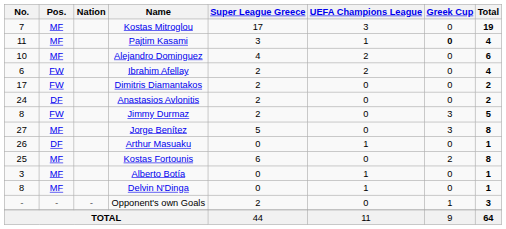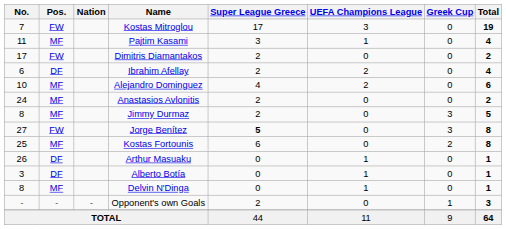 <table class="wikitable sortable" style="font-size: 95%; text-align: center;">
 <tr>
 <th width="7%">No.</th>
 <th width="7%">Pos.</th>
 <th width="7%">Nation</th>
 <th width="20%">Name</th>
 <th><a href='#'>Super League Greece</a></th>
 <th><a href='#'>UEFA Champions League</a></th>
 <th><a href='#'>Greek Cup</a></th>
 <th>Total</th>
 </tr>
 <tr>
 <td>7</td>
-<td><a href='#'>MF</a></td>
+<td><a href='#'>FW</a></td>
 <td></td>
 <td><a href='#'>Kostas Mitroglou</a></td>
 <td>17 </td>
 <td>3 </td>
 <td>0 </td>
 <td><strong>19</strong> </td>
 </tr>
 <tr>
 <td>11</td>
 <td><a href='#'>MF</a></td>
 <td></td>
 <td><a href='#'>Pajtim Kasami</a></td>
 <td>3 </td>
 <td>1 </td>
-<td><strong>0 </strong></td>
-<td><strong>4</strong> </td>
-</tr>
-<tr>
-<td>10</td>
-<td><a href='#'>MF</a></td>
-<td></td>
-<td><a href='#'>Alejandro Dominguez</a></td>
-<td>4 </td>
-<td>2 </td>
-<td>0 </td>
-<td><strong>6</strong> </td>
-</tr>
-<tr>
-<td>6</td>
-<td><a href='#'>FW</a></td>
-<td></td>
-<td><a href='#'>Ibrahim Afellay</a></td>
-<td>2 </td>
-<td>2 </td>
 <td>0 </td>
 <td><strong>4</strong> </td>
 </tr>
 <tr>
 <td>17</td>
 <td><a href='#'>FW</a></td>
 <td></td>
 <td><a href='#'>Dimitris Diamantakos</a></td>
 <td>2 </td>
 <td>0 </td>
 <td>0 </td>
 <td><strong>2</strong> </td>
 </tr>
 <tr>
+<td>6</td>
+<td><a href='#'>DF</a></td>
+<td></td>
+<td><a href='#'>Ibrahim Afellay</a></td>
+<td>2 </td>
+<td>2 </td>
+<td>0 </td>
+<td><strong>4</strong> </td>
+</tr>
+<tr>
+<td>10</td>
+<td><a href='#'>MF</a></td>
+<td></td>
+<td><a href='#'>Alejandro Dominguez</a></td>
+<td>4 </td>
+<td>2 </td>
+<td>0 </td>
+<td><strong>6</strong> </td>
+</tr>
+<tr>
 <td>24</td>
-<td><a href='#'>DF</a></td>
+<td><a href='#'>MF</a></td>
 <td></td>
 <td><a href='#'>Anastasios Avlonitis</a></td>
 <td>2 </td>
 <td>0 </td>
 <td>0 </td>
 <td><strong>2</strong> </td>
 </tr>
 <tr>
 <td>8</td>
-<td><a href='#'>FW</a></td>
+<td><a href='#'>MF</a></td>
 <td></td>
 <td><a href='#'>Jimmy Durmaz</a></td>
 <td>2 </td>
 <td>0 </td>
 <td>3 </td>
 <td><strong>5</strong> </td>
 </tr>
 <tr>
 <td>27</td>
+<td><a href='#'>FW</a></td>
+<td></td>
+<td><a href='#'>Jorge Benítez</a></td>
+<td><strong>5 </strong></td>
+<td>0 </td>
+<td>3 </td>
+<td><strong>8</strong> </td>
+</tr>
+<tr>
+<td>25</td>
 <td><a href='#'>MF</a></td>
 <td></td>
-<td><a href='#'>Jorge Benítez</a></td>
-<td>5 </td>
+<td><a href='#'>Kostas Fortounis</a></td>
+<td>6 </td>
 <td>0 </td>
-<td>3 </td>
+<td>2 </td>
 <td><strong>8</strong> </td>
 </tr>
 <tr>
 <td>26</td>
 <td><a href='#'>DF</a></td>
 <td></td>
 <td><a href='#'>Arthur Masuaku</a></td>
 <td>0 </td>
 <td>1 </td>
 <td>0 </td>
 <td><strong>1</strong> </td>
 </tr>
 <tr>
-<td>25</td>
-<td><a href='#'>MF</a></td>
-<td></td>
-<td><a href='#'>Kostas Fortounis</a></td>
-<td>6 </td>
-<td>0 </td>
-<td>2 </td>
-<td><strong>8</strong> </td>
-</tr>
-<tr>
 <td>3</td>
-<td><a href='#'>MF</a></td>
+<td><a href='#'>DF</a></td>
 <td></td>
 <td><a href='#'>Alberto Botía</a></td>
 <td>0 </td>
 <td>1 </td>
 <td>0 </td>
 <td><strong>1</strong> </td>
 </tr>
 <tr>
 <td>8</td>
 <td><a href='#'>MF</a></td>
 <td></td>
 <td><a href='#'>Delvin N'Dinga</a></td>
 <td>0 </td>
 <td>1 </td>
 <td>0 </td>
 <td><strong>1</strong> </td>
 </tr>
 <tr>
 <td><em>-</em></td>
 <td><em>-</em></td>
 <td><em>-</em></td>
 <td>Opponent's own Goals</td>
 <td>2 </td>
 <td>0 </td>
 <td>1 </td>
 <td><strong>3</strong> </td>
 </tr>
 <tr>
 </tr>
 <tr bgcolor="F1F1F1" >
 <td colspan=4><strong>TOTAL</strong></td>
 <td>44 </td>
 <td>11 </td>
 <td>9 </td>
 <td><strong>64</strong> </td>
 </tr>
 </table>
